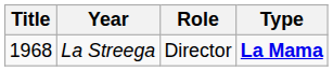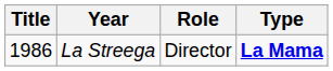 <table class="wikitable">
 <tr>
 <th>Title</th>
 <th>Year</th>
 <th>Role</th>
 <th>Type</th>
 </tr>
 <tr>
-<td>1968</td>
+<td>1986</td>
 <td><em>La Streega</em></td>
 <td>Director</td>
 <td><strong><a href='#'>La Mama</a></strong></td>
 </tr>
 </table>
